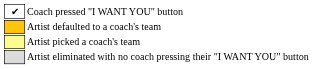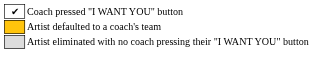 <table class="toccolours" style="font-size: 100%; white-space: nowrap;">
 <tr>
 <td style="background:#ffffff; border:1px solid black;">  ✔  </td>
 <td>Coach pressed "I WANT YOU" button</td>
 </tr>
 <tr>
 <td style="background:#ffc40c; border:1px solid black;">      </td>
 <td>Artist defaulted to a coach's team</td>
 </tr>
 <tr>
-<td style="background:#fdfc8f; border:1px solid black;">      </td>
-<td style="padding-right: 8px">Artist picked a coach's team</td>
-</tr>
-<tr>
 <td style="background:#dcdcdc; border:1px solid black;">      </td>
 <td>Artist eliminated with no coach pressing their "I WANT YOU" button</td>
 </tr>
 <tr>
 </tr>
 </table>
